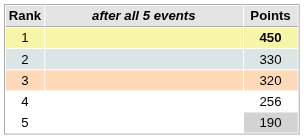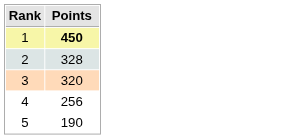 <table cellspacing="1" cellpadding="3" style="border:1px solid #AAAAAA;font-size:86%">
 <tr style="background-color: #E4E4E4;">
 <th style="border-bottom:1px solid #AAAAAA; width: 10px;">Rank</th>
-<th style="border-bottom:1px solid #AAAAAA; width: 200px;"><em>after all 5 events</em></th>
 <th style="border-bottom:1px solid #AAAAAA; width: 50px;">Points</th>
 </tr>
 <tr style="background:#f7f6a8;">
 <td align=center>1</td>
-<td><strong></strong></td>
 <td align=center><strong>450</strong></td>
 </tr>
 <tr style="background:#dce5e5;">
 <td align=center>2</td>
-<td></td>
-<td align=center>330</td>
+<td align=center>328</td>
 </tr>
 <tr style="background:#ffdab9;">
 <td align=center>3</td>
-<td></td>
 <td align=center>320</td>
 </tr>
 <tr>
 <td align=center>4</td>
-<td></td>
 <td align=center>256</td>
 </tr>
 <tr>
 <td align=center>5</td>
-<td></td>
-<td align=center style="background: lightgrey;">190</td>
+<td align=center>190</td>
 </tr>
 </table>
